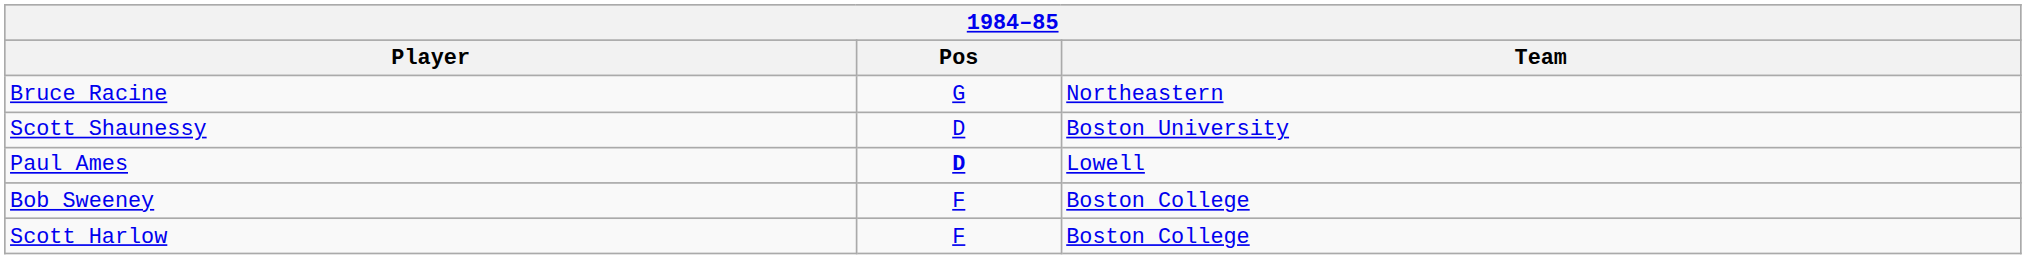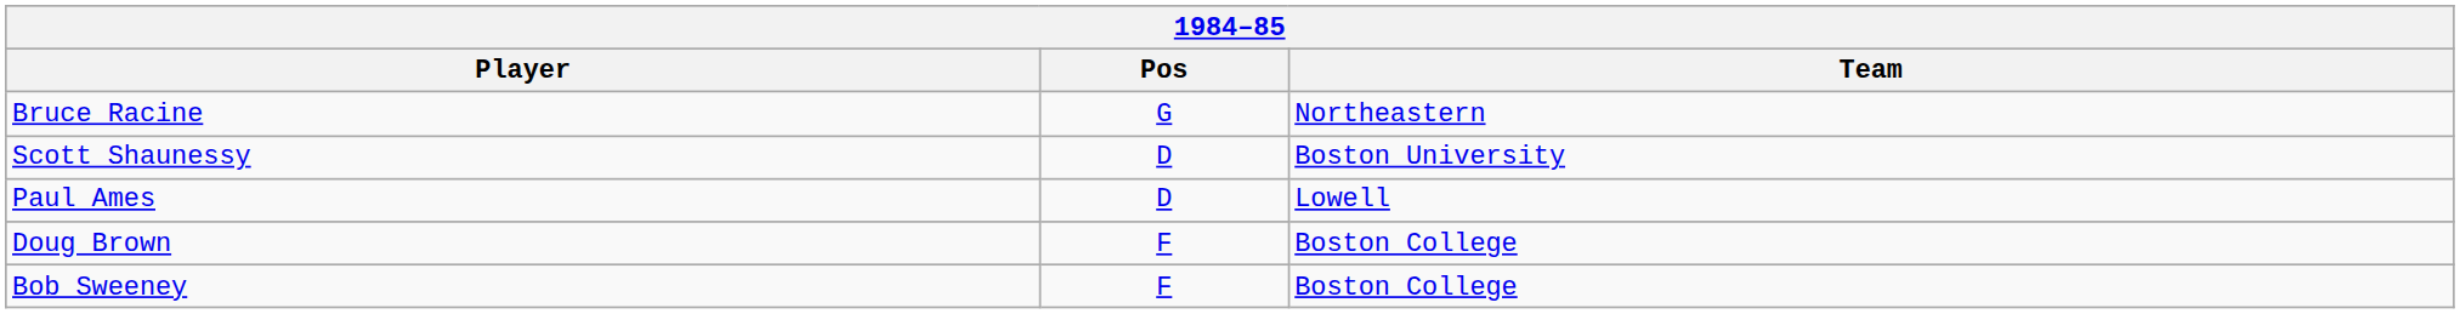 <table class="wikitable" width=95%>
 <tr>
 <th colspan=3><a href='#'>1984–85</a></th>
 </tr>
 <tr>
 <th>Player</th>
 <th>Pos</th>
 <th>Team</th>
 </tr>
 <tr>
 <td><a href='#'>Bruce Racine</a></td>
 <td align=center><a href='#'>G</a></td>
 <td><a href='#'>Northeastern</a></td>
 </tr>
 <tr>
 <td><a href='#'>Scott Shaunessy</a></td>
 <td align=center><a href='#'>D</a></td>
 <td><a href='#'>Boston University</a></td>
 </tr>
 <tr>
 <td><a href='#'>Paul Ames</a></td>
-<td align=center><strong><a href='#'>D</a></strong></td>
+<td align=center><a href='#'>D</a></td>
 <td><a href='#'>Lowell</a></td>
+</tr>
+<tr>
+<td><a href='#'>Doug Brown</a></td>
+<td align=center><a href='#'>F</a></td>
+<td><a href='#'>Boston College</a></td>
 </tr>
 <tr>
 <td><a href='#'>Bob Sweeney</a></td>
 <td align=center><a href='#'>F</a></td>
 <td><a href='#'>Boston College</a></td>
 </tr>
-<tr>
-<td><a href='#'>Scott Harlow</a></td>
-<td align=center><a href='#'>F</a></td>
-<td><a href='#'>Boston College</a></td>
-</tr>
 </table>
